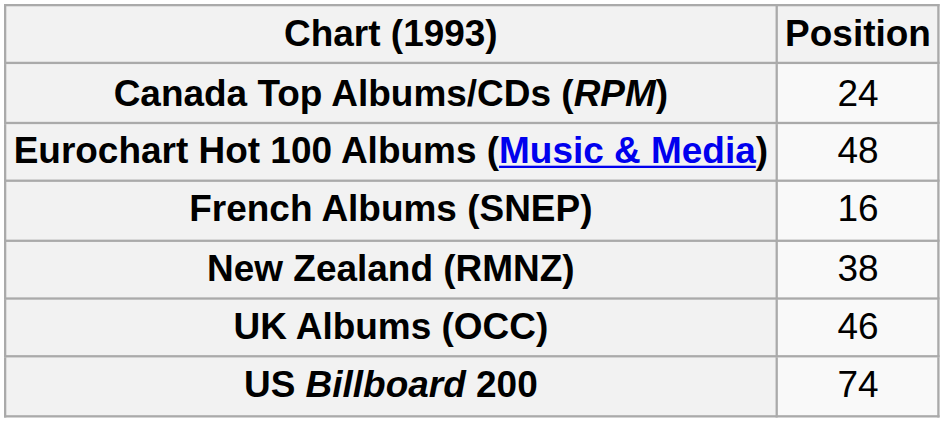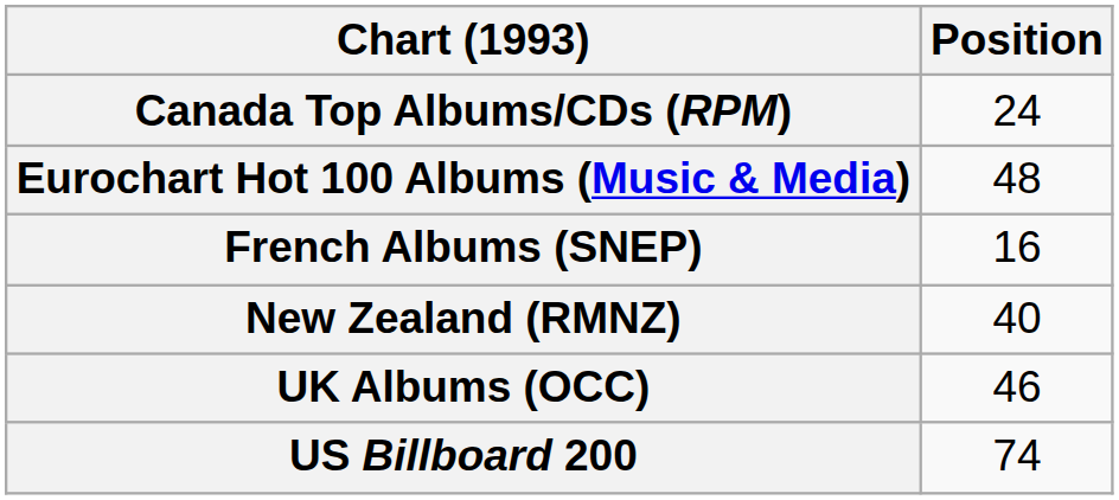 <table class="wikitable plainrowheaders sortable" style="text-align:center">
 <tr>
 <th scope="col">Chart (1993)</th>
 <th scope="col">Position</th>
 </tr>
 <tr>
 <th scope="row">Canada Top Albums/CDs (<em>RPM</em>)</th>
 <td>24</td>
 </tr>
 <tr>
 <th scope="row">Eurochart Hot 100 Albums (<a href='#'>Music & Media</a>)</th>
 <td>48</td>
 </tr>
 <tr>
 <th scope="row">French Albums (SNEP)</th>
 <td>16</td>
 </tr>
 <tr>
 <th scope="row">New Zealand (RMNZ)</th>
-<td>38</td>
+<td>40</td>
 </tr>
 <tr>
 <th scope="row">UK Albums (OCC)</th>
 <td>46</td>
 </tr>
 <tr>
 <th scope="row">US <em>Billboard</em> 200</th>
 <td>74</td>
 </tr>
 </table>
